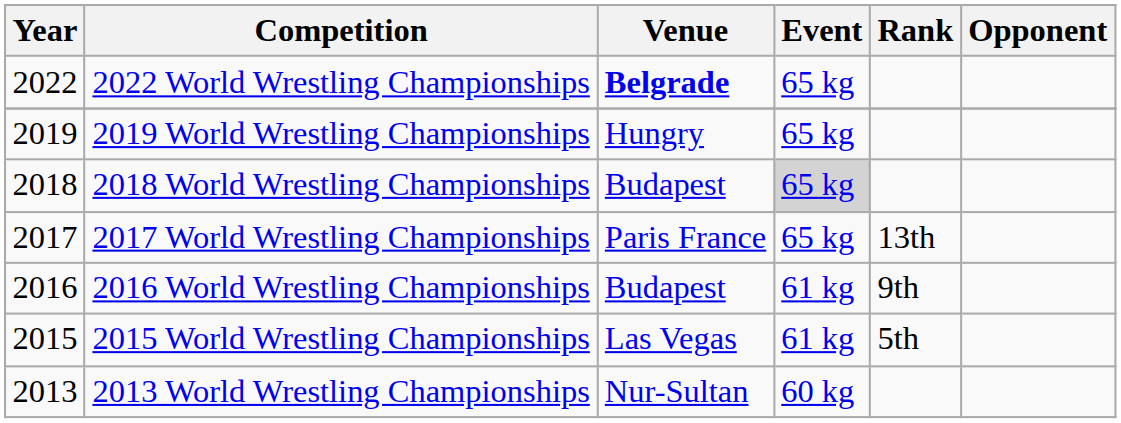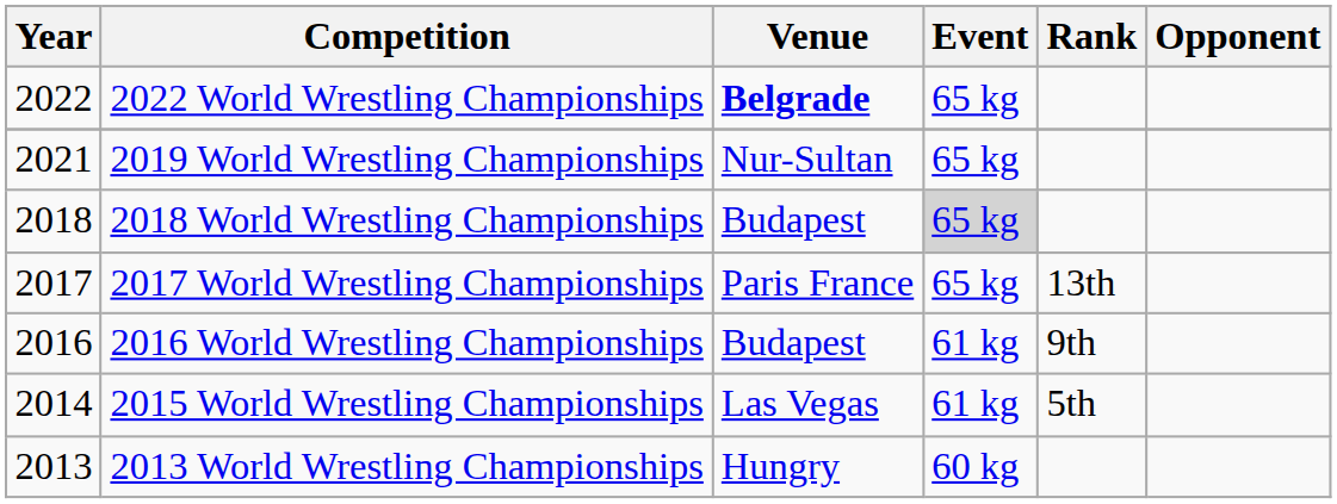 <table Class="wikitable sortable">
 <tr>
 <th>Year</th>
 <th>Competition</th>
 <th>Venue</th>
 <th>Event</th>
 <th>Rank</th>
 <th>Opponent</th>
 </tr>
 <tr>
 <td>2022</td>
 <td><a href='#'>2022 World Wrestling Championships</a></td>
 <td><strong><a href='#'>Belgrade</a></strong></td>
 <td><a href='#'>65 kg</a></td>
 <td></td>
 <td></td>
 </tr>
 <tr>
 </tr>
 <tr>
-<td>2019</td>
+<td>2021</td>
 <td><a href='#'>2019 World Wrestling Championships</a></td>
-<td><a href='#'>Hungry</a></td>
+<td><a href='#'>Nur-Sultan</a></td>
 <td><a href='#'>65 kg</a></td>
 <td></td>
 <td></td>
 </tr>
 <tr>
 <td>2018</td>
 <td><a href='#'>2018 World Wrestling Championships</a></td>
 <td><a href='#'>Budapest</a></td>
 <td style="background: lightgrey;"><a href='#'>65 kg</a></td>
 <td></td>
 <td></td>
 </tr>
 <tr>
 <td>2017</td>
 <td><a href='#'>2017 World Wrestling Championships</a></td>
 <td><a href='#'>Paris France</a></td>
 <td><a href='#'>65 kg</a></td>
 <td>13th</td>
 <td></td>
 </tr>
 <tr>
 <td>2016</td>
 <td><a href='#'>2016 World Wrestling Championships</a></td>
 <td><a href='#'>Budapest</a></td>
 <td><a href='#'>61 kg</a></td>
 <td>9th</td>
 <td></td>
 </tr>
 <tr>
-<td>2015</td>
+<td>2014</td>
 <td><a href='#'>2015 World Wrestling Championships</a></td>
 <td><a href='#'>Las Vegas</a></td>
 <td><a href='#'>61 kg</a></td>
 <td>5th</td>
 <td></td>
 </tr>
 <tr>
 <td>2013</td>
 <td><a href='#'>2013 World Wrestling Championships</a></td>
-<td><a href='#'>Nur-Sultan</a></td>
+<td><a href='#'>Hungry</a></td>
 <td><a href='#'>60 kg</a></td>
 <td></td>
 <td></td>
 </tr>
 </table>
